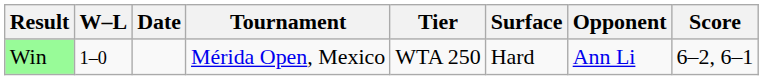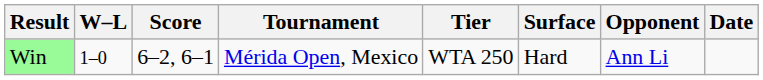 <table class="wikitable">
 <tr>
 <th>Result</th>
 <th class="unsortable">W–L</th>
-<th>Date</th>
+<th class="unsortable">Score</th>
 <th>Tournament</th>
 <th>Tier</th>
 <th>Surface</th>
 <th>Opponent</th>
-<th class="unsortable">Score</th>
+<th>Date</th>
 </tr>
 <tr>
 <td bgcolor=98FB98>Win</td>
 <td><small>1–0</small></td>
-<td><a href='#'></a></td>
+<td>6–2, 6–1</td>
 <td><a href='#'>Mérida Open</a>, Mexico</td>
 <td>WTA 250</td>
 <td>Hard</td>
 <td> <a href='#'>Ann Li</a></td>
-<td>6–2, 6–1</td>
+<td><a href='#'></a></td>
 </tr>
 </table>
